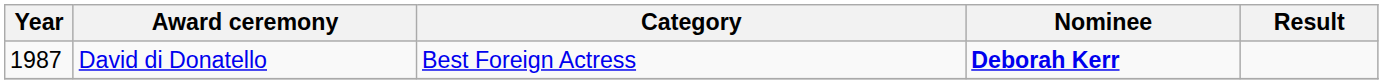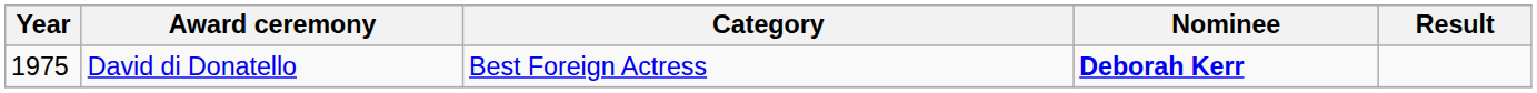 <table class="wikitable" width="75%">
 <tr>
 <th width="5%">Year</th>
 <th width="25%">Award ceremony</th>
 <th width="40%">Category</th>
 <th width="20%">Nominee</th>
 <th width="10%">Result</th>
 </tr>
 <tr>
-<td>1987</td>
+<td>1975</td>
 <td><a href='#'>David di Donatello</a></td>
 <td><a href='#'>Best Foreign Actress</a></td>
 <td><strong><a href='#'>Deborah Kerr</a></strong></td>
 <td></td>
 </tr>
 <tr>
 </tr>
 </table>
